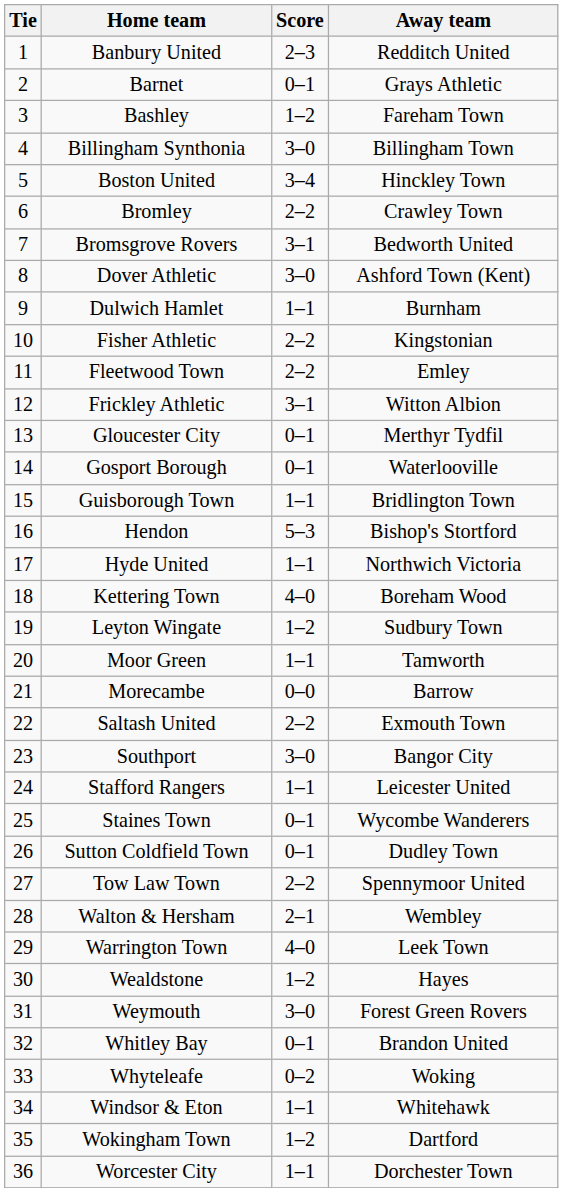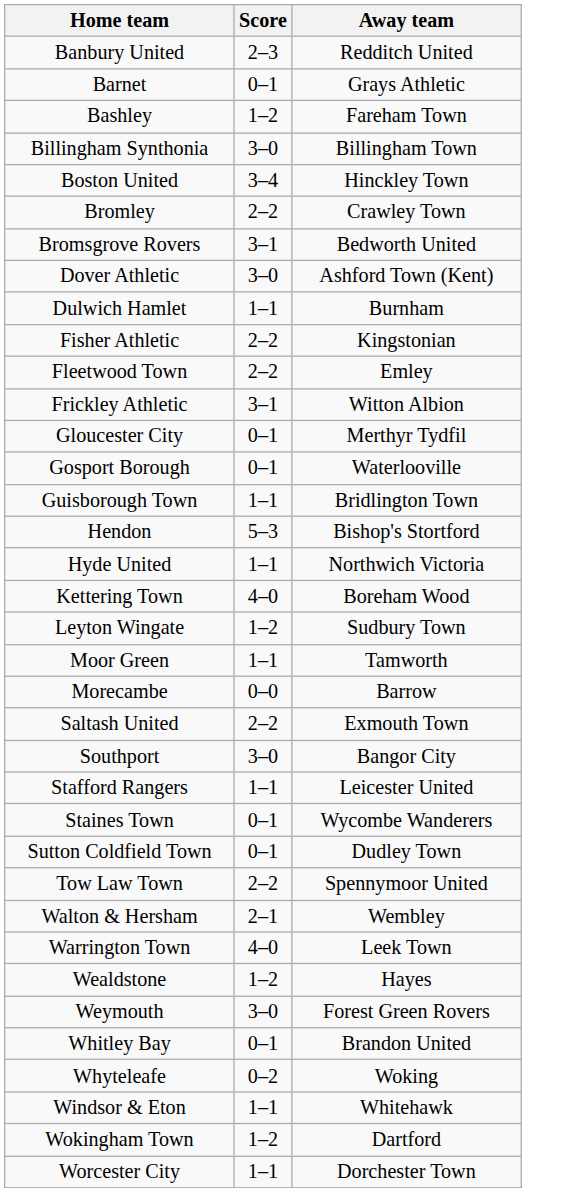 <table class="wikitable" style="text-align:center;">
 <tr>
-<th width=20>Tie</th>
 <th width=175>Home team</th>
 <th width=20>Score</th>
 <th width=175>Away team</th>
 </tr>
 <tr>
-<td>1</td>
 <td>Banbury United</td>
 <td>2–3</td>
 <td>Redditch United</td>
 </tr>
 <tr>
-<td>2</td>
 <td>Barnet</td>
 <td>0–1</td>
 <td>Grays Athletic</td>
 </tr>
 <tr>
-<td>3</td>
 <td>Bashley</td>
 <td>1–2</td>
 <td>Fareham Town</td>
 </tr>
 <tr>
-<td>4</td>
 <td>Billingham Synthonia</td>
 <td>3–0</td>
 <td>Billingham Town</td>
 </tr>
 <tr>
-<td>5</td>
 <td>Boston United</td>
 <td>3–4</td>
 <td>Hinckley Town</td>
 </tr>
 <tr>
-<td>6</td>
 <td>Bromley</td>
 <td>2–2</td>
 <td>Crawley Town</td>
 </tr>
 <tr>
-<td>7</td>
 <td>Bromsgrove Rovers</td>
 <td>3–1</td>
 <td>Bedworth United</td>
 </tr>
 <tr>
-<td>8</td>
 <td>Dover Athletic</td>
 <td>3–0</td>
 <td>Ashford Town (Kent)</td>
 </tr>
 <tr>
-<td>9</td>
 <td>Dulwich Hamlet</td>
 <td>1–1</td>
 <td>Burnham</td>
 </tr>
 <tr>
-<td>10</td>
 <td>Fisher Athletic</td>
 <td>2–2</td>
 <td>Kingstonian</td>
 </tr>
 <tr>
-<td>11</td>
 <td>Fleetwood Town</td>
 <td>2–2</td>
 <td>Emley</td>
 </tr>
 <tr>
-<td>12</td>
 <td>Frickley Athletic</td>
 <td>3–1</td>
 <td>Witton Albion</td>
 </tr>
 <tr>
-<td>13</td>
 <td>Gloucester City</td>
 <td>0–1</td>
 <td>Merthyr Tydfil</td>
 </tr>
 <tr>
-<td>14</td>
 <td>Gosport Borough</td>
 <td>0–1</td>
 <td>Waterlooville</td>
 </tr>
 <tr>
-<td>15</td>
 <td>Guisborough Town</td>
 <td>1–1</td>
 <td>Bridlington Town</td>
 </tr>
 <tr>
-<td>16</td>
 <td>Hendon</td>
 <td>5–3</td>
 <td>Bishop's Stortford</td>
 </tr>
 <tr>
-<td>17</td>
 <td>Hyde United</td>
 <td>1–1</td>
 <td>Northwich Victoria</td>
 </tr>
 <tr>
-<td>18</td>
 <td>Kettering Town</td>
 <td>4–0</td>
 <td>Boreham Wood</td>
 </tr>
 <tr>
-<td>19</td>
 <td>Leyton Wingate</td>
 <td>1–2</td>
 <td>Sudbury Town</td>
 </tr>
 <tr>
-<td>20</td>
 <td>Moor Green</td>
 <td>1–1</td>
 <td>Tamworth</td>
 </tr>
 <tr>
-<td>21</td>
 <td>Morecambe</td>
 <td>0–0</td>
 <td>Barrow</td>
 </tr>
 <tr>
-<td>22</td>
 <td>Saltash United</td>
 <td>2–2</td>
 <td>Exmouth Town</td>
 </tr>
 <tr>
-<td>23</td>
 <td>Southport</td>
 <td>3–0</td>
 <td>Bangor City</td>
 </tr>
 <tr>
-<td>24</td>
 <td>Stafford Rangers</td>
 <td>1–1</td>
 <td>Leicester United</td>
 </tr>
 <tr>
-<td>25</td>
 <td>Staines Town</td>
 <td>0–1</td>
 <td>Wycombe Wanderers</td>
 </tr>
 <tr>
-<td>26</td>
 <td>Sutton Coldfield Town</td>
 <td>0–1</td>
 <td>Dudley Town</td>
 </tr>
 <tr>
-<td>27</td>
 <td>Tow Law Town</td>
 <td>2–2</td>
 <td>Spennymoor United</td>
 </tr>
 <tr>
-<td>28</td>
 <td>Walton & Hersham</td>
 <td>2–1</td>
 <td>Wembley</td>
 </tr>
 <tr>
-<td>29</td>
 <td>Warrington Town</td>
 <td>4–0</td>
 <td>Leek Town</td>
 </tr>
 <tr>
-<td>30</td>
 <td>Wealdstone</td>
 <td>1–2</td>
 <td>Hayes</td>
 </tr>
 <tr>
-<td>31</td>
 <td>Weymouth</td>
 <td>3–0</td>
 <td>Forest Green Rovers</td>
 </tr>
 <tr>
-<td>32</td>
 <td>Whitley Bay</td>
 <td>0–1</td>
 <td>Brandon United</td>
 </tr>
 <tr>
-<td>33</td>
 <td>Whyteleafe</td>
 <td>0–2</td>
 <td>Woking</td>
 </tr>
 <tr>
-<td>34</td>
 <td>Windsor & Eton</td>
 <td>1–1</td>
 <td>Whitehawk</td>
 </tr>
 <tr>
-<td>35</td>
 <td>Wokingham Town</td>
 <td>1–2</td>
 <td>Dartford</td>
 </tr>
 <tr>
-<td>36</td>
 <td>Worcester City</td>
 <td>1–1</td>
 <td>Dorchester Town</td>
 </tr>
 </table>
